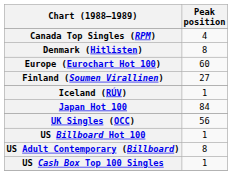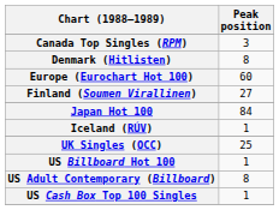 <table class="wikitable sortable plainrowheaders">
 <tr>
 <th scope="col">Chart (1988–1989)</th>
 <th scope="col">Peak<br>position</th>
 </tr>
 <tr>
 </tr>
 <tr>
 </tr>
 <tr>
 <th scope="row">Canada Top Singles (<em><a href='#'>RPM</a></em>)</th>
-<td style="text-align:center;">4</td>
+<td style="text-align:center;">3</td>
 </tr>
 <tr>
 <th scope="row">Denmark (<a href='#'>Hitlisten</a>)</th>
 <td style="text-align:center;">8</td>
 </tr>
 <tr>
 <th scope="row">Europe (<a href='#'>Eurochart Hot 100</a>)</th>
 <td style="text-align:center;">60</td>
 </tr>
 <tr>
 <th scope="row">Finland (<a href='#'><em>Soumen Virallinen</em></a>)</th>
 <td style="text-align:center;">27</td>
 </tr>
 <tr>
 </tr>
 <tr>
+<th scope="row"><a href='#'>Japan Hot 100</a></th>
+<td style="text-align:center;">84</td>
+</tr>
+<tr>
 <th scope="row">Iceland (<a href='#'>RÚV</a>)</th>
 <td align="center">1</td>
-</tr>
-<tr>
-<th scope="row"><a href='#'>Japan Hot 100</a></th>
-<td style="text-align:center;">84</td>
 </tr>
 <tr>
 </tr>
 <tr>
 </tr>
 <tr>
 </tr>
 <tr>
 </tr>
 <tr>
 </tr>
 <tr>
 <th scope="row"><a href='#'>UK Singles</a> (<a href='#'>OCC</a>)</th>
-<td style="text-align:center;">56</td>
+<td style="text-align:center;">25</td>
 </tr>
 <tr>
 <th scope="row">US <a href='#'><em>Billboard</em> Hot 100</a></th>
 <td style="text-align:center;">1</td>
 </tr>
 <tr>
 <th scope="row">US <a href='#'>Adult Contemporary</a> (<em><a href='#'>Billboard</a></em>)</th>
 <td style="text-align:center;">8</td>
 </tr>
 <tr>
 <th scope="row">US <a href='#'><em>Cash Box</em> Top 100 Singles</a></th>
 <td style="text-align:center;">1</td>
 </tr>
 <tr>
 </tr>
 </table>
